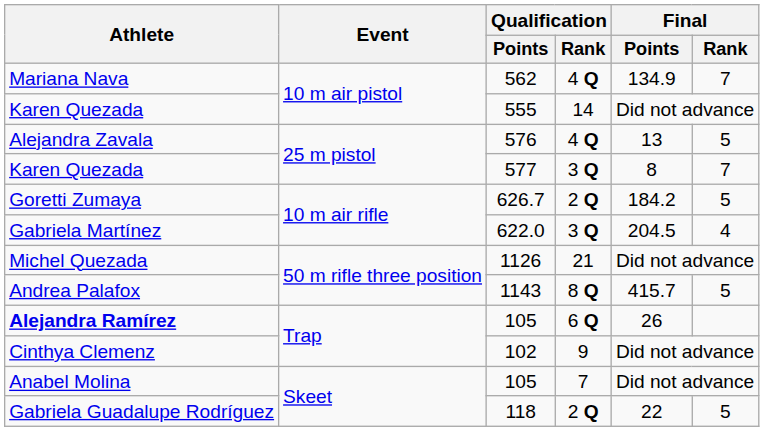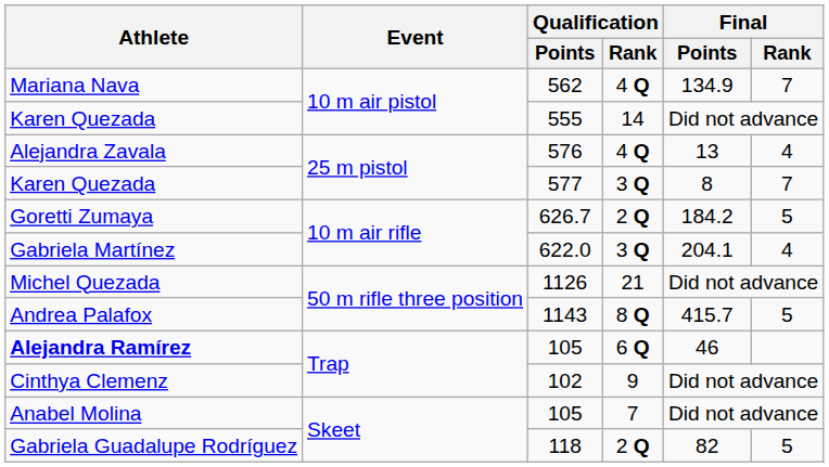 <table class=wikitable style=font-size:90%;text-align:center>
 <tr>
 <th rowspan=2>Athlete</th>
 <th rowspan=2>Event</th>
 <th colspan=2>Qualification</th>
 <th colspan=2>Final</th>
 </tr>
 <tr style=font-size:95%>
 <th>Points</th>
 <th>Rank</th>
 <th>Points</th>
 <th>Rank</th>
 </tr>
 <tr>
 <td align=left><a href='#'>Mariana Nava</a></td>
 <td align=left rowspan=2><a href='#'>10 m air pistol</a></td>
 <td>562</td>
 <td>4 <strong>Q</strong></td>
 <td>134.9</td>
 <td>7</td>
 </tr>
 <tr>
 <td align=left><a href='#'>Karen Quezada</a></td>
 <td>555</td>
 <td>14</td>
 <td colspan=2>Did not advance</td>
 </tr>
 <tr>
 <td align=left><a href='#'>Alejandra Zavala</a></td>
 <td align=left rowspan=2><a href='#'>25 m pistol</a></td>
 <td>576</td>
 <td>4 <strong>Q</strong></td>
 <td>13</td>
-<td>5</td>
+<td>4</td>
 </tr>
 <tr>
 <td align=left><a href='#'>Karen Quezada</a></td>
 <td>577</td>
 <td>3 <strong>Q</strong></td>
 <td>8</td>
 <td>7</td>
 </tr>
 <tr>
 <td align=left><a href='#'>Goretti Zumaya</a></td>
 <td align=left rowspan=2><a href='#'>10 m air rifle</a></td>
 <td>626.7</td>
 <td>2 <strong>Q</strong></td>
 <td>184.2</td>
 <td>5</td>
 </tr>
 <tr>
 <td align=left><a href='#'>Gabriela Martínez</a></td>
 <td>622.0</td>
 <td>3 <strong>Q</strong></td>
-<td>204.5</td>
+<td>204.1</td>
 <td>4</td>
 </tr>
 <tr>
 <td align=left><a href='#'>Michel Quezada</a></td>
 <td align=left rowspan=2><a href='#'>50 m rifle three position</a></td>
 <td>1126</td>
 <td>21</td>
 <td colspan=2>Did not advance</td>
 </tr>
 <tr>
 <td align=left><a href='#'>Andrea Palafox</a></td>
 <td>1143</td>
 <td>8 <strong>Q</strong></td>
 <td>415.7</td>
 <td>5</td>
 </tr>
 <tr>
 <td align=left><strong><a href='#'>Alejandra Ramírez</a></strong></td>
 <td align=left rowspan=2><a href='#'>Trap</a></td>
 <td>105</td>
 <td>6 <strong>Q</strong></td>
-<td>26</td>
+<td>46</td>
 <td></td>
 </tr>
 <tr>
 <td align=left><a href='#'>Cinthya Clemenz</a></td>
 <td>102</td>
 <td>9</td>
 <td colspan=2>Did not advance</td>
 </tr>
 <tr>
 <td align=left><a href='#'>Anabel Molina</a></td>
 <td align=left rowspan=2><a href='#'>Skeet</a></td>
 <td>105</td>
 <td>7</td>
 <td colspan=2>Did not advance</td>
 </tr>
 <tr>
 <td align=left><a href='#'>Gabriela Guadalupe Rodríguez</a></td>
 <td>118</td>
 <td>2 <strong>Q</strong></td>
-<td>22</td>
+<td>82</td>
 <td>5</td>
 </tr>
 </table>
